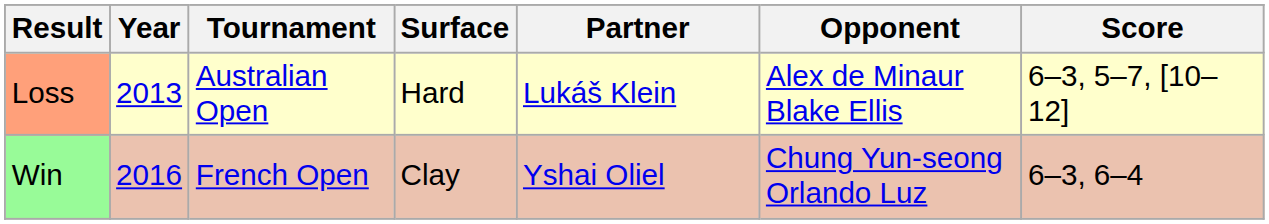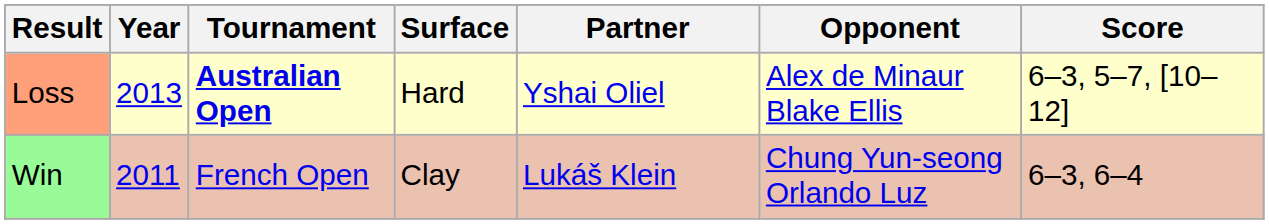 <table class="sortable wikitable" style=font-size:97%>
 <tr>
 <th>Result</th>
 <th>Year</th>
 <th width=100>Tournament</th>
 <th>Surface</th>
 <th width=120>Partner</th>
 <th width=130>Opponent</th>
 <th width=120>Score</th>
 </tr>
 <tr style="background:#ffc;">
 <td style="background:#ffa07a;">Loss</td>
 <td><a href='#'>2013</a></td>
-<td><a href='#'>Australian Open</a></td>
+<td><strong><a href='#'>Australian Open</a></strong></td>
 <td>Hard</td>
-<td> <a href='#'>Lukáš Klein</a></td>
+<td> <a href='#'>Yshai Oliel</a></td>
 <td> <a href='#'>Alex de Minaur</a><br> <a href='#'>Blake Ellis</a></td>
 <td>6–3, 5–7, [10–12]</td>
 </tr>
 <tr style="background:#ebc2af;">
 <td style="background:#98fb98;">Win</td>
-<td><a href='#'>2016</a></td>
+<td><a href='#'>2011</a></td>
 <td><a href='#'>French Open</a></td>
 <td>Clay</td>
-<td> <a href='#'>Yshai Oliel</a></td>
+<td> <a href='#'>Lukáš Klein</a></td>
 <td> <a href='#'>Chung Yun-seong</a><br> <a href='#'>Orlando Luz</a></td>
 <td>6–3, 6–4</td>
 </tr>
 </table>
